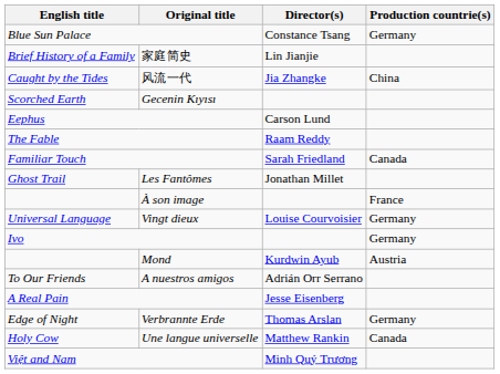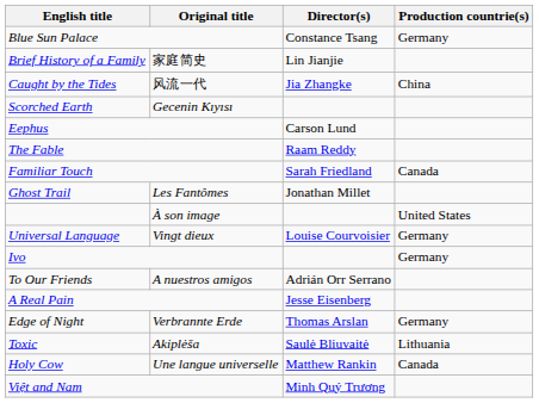 <table class="sortable wikitable" style="width:100%; margin-bottom:4px" cellpadding="5">
 <tr>
 <th scope="col">English title</th>
 <th scope="col">Original title</th>
 <th scope="col">Director(s)</th>
 <th scope="col">Production countrie(s)</th>
 </tr>
 <tr>
 <td colspan = "2"><em>Blue Sun Palace</em></td>
 <td>Constance Tsang</td>
 <td>Germany</td>
 </tr>
 <tr>
 <td><em><a href='#'>Brief History of a Family</a></em></td>
 <td>家庭简史</td>
 <td>Lin Jianjie</td>
 <td></td>
 </tr>
 <tr>
 <td><em><a href='#'>Caught by the Tides</a></em></td>
 <td>风流一代</td>
 <td><a href='#'>Jia Zhangke</a></td>
 <td>China</td>
 </tr>
 <tr>
 <td><em><a href='#'>Scorched Earth</a></em></td>
 <td><em>Gecenin Kıyısı</em></td>
 <td></td>
 <td></td>
 </tr>
 <tr>
 <td colspan = "2"><em><a href='#'>Eephus</a></em></td>
 <td>Carson Lund</td>
 <td></td>
 </tr>
 <tr>
 <td colspan = "2"><em><a href='#'>The Fable</a></em></td>
 <td><a href='#'>Raam Reddy</a></td>
 <td></td>
 </tr>
 <tr>
 <td colspan = "2"><em><a href='#'>Familiar Touch</a></em></td>
 <td><a href='#'>Sarah Friedland</a></td>
 <td>Canada</td>
 </tr>
 <tr>
 <td><em><a href='#'>Ghost Trail</a></em></td>
 <td><em>Les Fantômes</em></td>
 <td>Jonathan Millet</td>
 <td></td>
 </tr>
 <tr>
 <td><em></em></td>
 <td><em>À son image</em></td>
 <td></td>
-<td>France</td>
+<td>United States</td>
 </tr>
 <tr>
 <td><em><a href='#'>Universal Language</a></em></td>
 <td><em>Vingt dieux</em></td>
 <td><a href='#'>Louise Courvoisier</a></td>
 <td>Germany</td>
 </tr>
 <tr>
 <td colspan = "2"><em><a href='#'>Ivo</a></em></td>
 <td></td>
 <td>Germany</td>
-</tr>
-<tr>
-<td><em></em></td>
-<td><em>Mond</em></td>
-<td><a href='#'>Kurdwin Ayub</a></td>
-<td>Austria</td>
 </tr>
 <tr>
 <td><em>To Our Friends</em></td>
 <td><em>A nuestros amigos</em></td>
 <td>Adrián Orr Serrano</td>
 <td></td>
 </tr>
 <tr>
 <td colspan = "2"><em><a href='#'>A Real Pain</a></em></td>
 <td><a href='#'>Jesse Eisenberg</a></td>
 <td></td>
 </tr>
 <tr>
 <td><em>Edge of Night</em></td>
 <td><em>Verbrannte Erde</em></td>
 <td><a href='#'>Thomas Arslan</a></td>
 <td>Germany</td>
 </tr>
 <tr>
+<td><em><a href='#'>Toxic</a></em></td>
+<td><em>Akiplėša</em></td>
+<td><a href='#'>Saulė Bliuvaitė</a></td>
+<td>Lithuania</td>
+</tr>
+<tr>
 <td><em><a href='#'>Holy Cow</a></em></td>
 <td><em>Une langue universelle</em></td>
 <td><a href='#'>Matthew Rankin</a></td>
 <td>Canada</td>
 </tr>
 <tr>
 <td colspan = "2"><em><a href='#'>Việt and Nam</a></em></td>
 <td><a href='#'>Minh Quý Trương</a></td>
 <td></td>
 </tr>
 </table>
